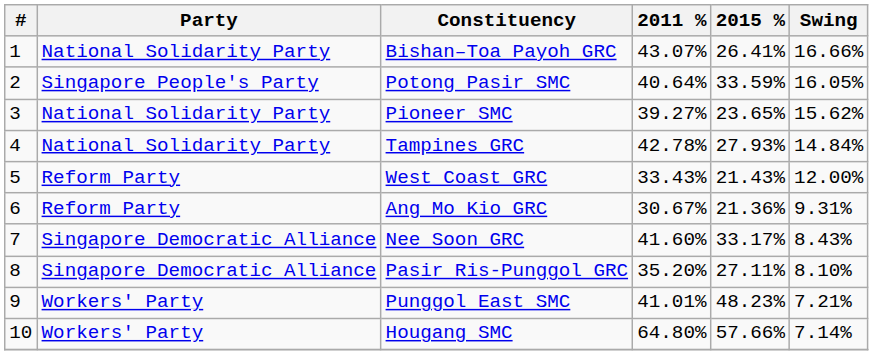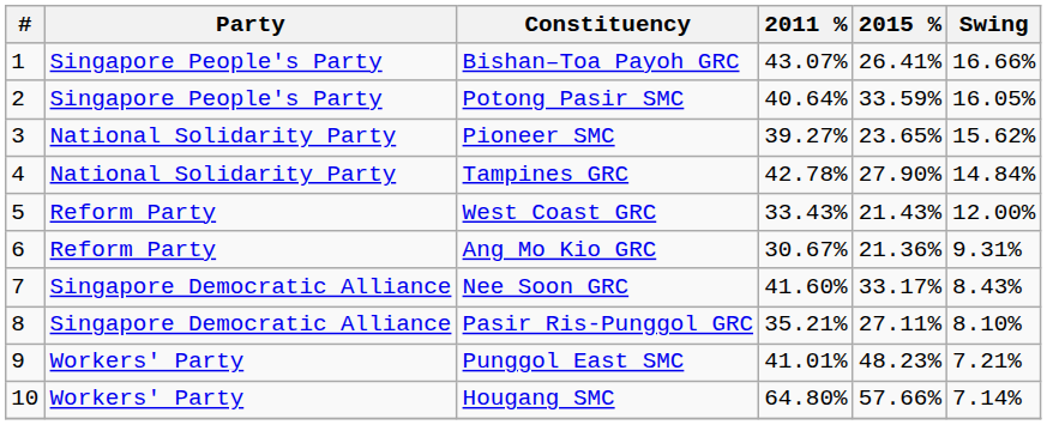 <table class="wikitable sortable">
 <tr>
 <th>#</th>
 <th>Party</th>
 <th>Constituency</th>
 <th data-sort-type="number">2011 %</th>
 <th data-sort-type="number">2015 %</th>
 <th>Swing</th>
 </tr>
 <tr>
 <td>1</td>
-<td><a href='#'>National Solidarity Party</a></td>
+<td><a href='#'>Singapore People's Party</a></td>
 <td><a href='#'>Bishan–Toa Payoh GRC</a></td>
 <td>43.07%</td>
 <td>26.41%</td>
 <td> 16.66%</td>
 </tr>
 <tr>
 <td>2</td>
 <td><a href='#'>Singapore People's Party</a></td>
 <td><a href='#'>Potong Pasir SMC</a></td>
 <td>40.64%</td>
 <td>33.59%</td>
 <td> 16.05%</td>
 </tr>
 <tr>
 <td>3</td>
 <td><a href='#'>National Solidarity Party</a></td>
 <td><a href='#'>Pioneer SMC</a></td>
 <td>39.27%</td>
 <td>23.65%</td>
 <td> 15.62%</td>
 </tr>
 <tr>
 <td>4</td>
 <td><a href='#'>National Solidarity Party</a></td>
 <td><a href='#'>Tampines GRC</a></td>
 <td>42.78%</td>
-<td>27.93%</td>
+<td>27.90%</td>
 <td> 14.84%</td>
 </tr>
 <tr>
 <td>5</td>
 <td><a href='#'>Reform Party</a></td>
 <td><a href='#'>West Coast GRC</a></td>
 <td>33.43%</td>
 <td>21.43%</td>
 <td> 12.00%</td>
 </tr>
 <tr>
 <td>6</td>
 <td><a href='#'>Reform Party</a></td>
 <td><a href='#'>Ang Mo Kio GRC</a></td>
 <td>30.67%</td>
 <td>21.36%</td>
 <td> 9.31%</td>
 </tr>
 <tr>
 <td>7</td>
 <td><a href='#'>Singapore Democratic Alliance</a></td>
 <td><a href='#'>Nee Soon GRC</a></td>
 <td>41.60%</td>
 <td>33.17%</td>
 <td> 8.43%</td>
 </tr>
 <tr>
 <td>8</td>
 <td><a href='#'>Singapore Democratic Alliance</a></td>
 <td><a href='#'>Pasir Ris-Punggol GRC</a></td>
-<td>35.20%</td>
+<td>35.21%</td>
 <td>27.11%</td>
 <td> 8.10%</td>
 </tr>
 <tr>
 <td>9</td>
 <td><a href='#'>Workers' Party</a></td>
 <td><a href='#'>Punggol East SMC</a></td>
 <td>41.01%</td>
 <td>48.23%</td>
 <td> 7.21%</td>
 </tr>
 <tr>
 <td>10</td>
 <td><a href='#'>Workers' Party</a></td>
 <td><a href='#'>Hougang SMC</a></td>
 <td>64.80%</td>
 <td>57.66%</td>
 <td> 7.14%</td>
 </tr>
 <tr>
 </tr>
 </table>
